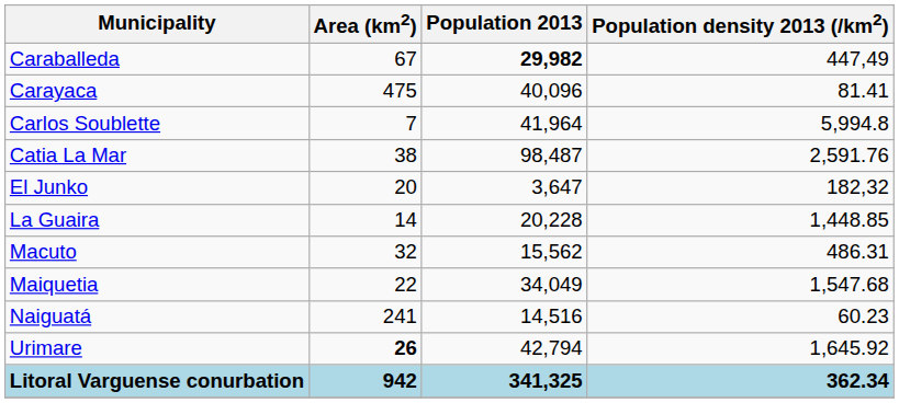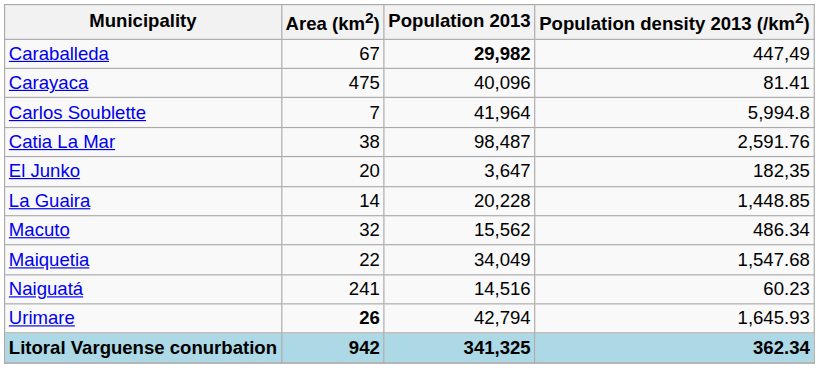 <table class="wikitable" style="text-align:right">
 <tr>
 <th>Municipality</th>
 <th>Area (km<sup>2</sup>)</th>
 <th>Population 2013 </th>
 <th>Population density 2013 (/km<sup>2</sup>)</th>
 </tr>
 <tr>
 <td align=left><a href='#'>Caraballeda</a></td>
 <td>67</td>
 <td><strong>29,982</strong></td>
 <td>447,49</td>
 </tr>
 <tr>
 <td align=left><a href='#'>Carayaca</a></td>
 <td>475</td>
 <td>40,096</td>
 <td>81.41</td>
 </tr>
 <tr>
 <td align=left><a href='#'>Carlos Soublette</a></td>
 <td>7</td>
 <td>41,964</td>
 <td>5,994.8</td>
 </tr>
 <tr>
 <td align=left><a href='#'>Catia La Mar</a></td>
 <td>38</td>
 <td>98,487</td>
 <td>2,591.76</td>
 </tr>
 <tr>
 <td align=left><a href='#'>El Junko</a></td>
 <td>20</td>
 <td>3,647</td>
-<td>182,32</td>
+<td>182,35</td>
 </tr>
 <tr>
 <td align=left><a href='#'>La Guaira</a></td>
 <td>14</td>
 <td>20,228</td>
 <td>1,448.85</td>
 </tr>
 <tr>
 <td align=left><a href='#'>Macuto</a></td>
 <td>32</td>
 <td>15,562</td>
-<td>486.31</td>
+<td>486.34</td>
 </tr>
 <tr>
 <td align=left><a href='#'>Maiquetia</a></td>
 <td>22</td>
 <td>34,049</td>
 <td>1,547.68</td>
 </tr>
 <tr>
 <td align=left><a href='#'>Naiguatá</a></td>
 <td>241</td>
 <td>14,516</td>
 <td>60.23</td>
 </tr>
 <tr>
 <td align=left><a href='#'>Urimare</a></td>
 <td><strong>26</strong></td>
 <td>42,794</td>
-<td>1,645.92</td>
+<td>1,645.93</td>
 </tr>
 <tr>
 <td style="background:lightblue; text-align:right;"><strong>Litoral Varguense conurbation</strong></td>
 <td style="background:lightblue; text-align:right;"><strong>942</strong></td>
 <td style="background:lightblue; text-align:right;"><strong>341,325</strong></td>
 <td style="background:lightblue; text-align:right;"><strong>362.34</strong></td>
 </tr>
 <tr>
 </tr>
 </table>
